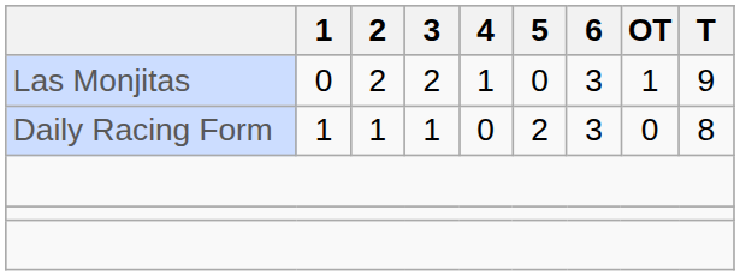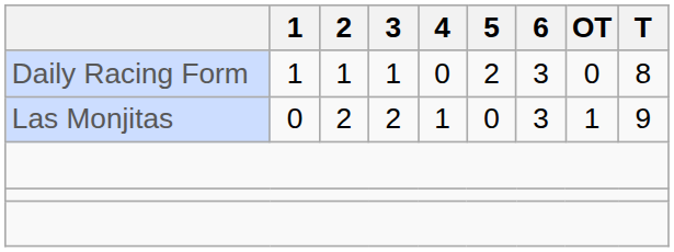 <table class="wikitable" style="text-align:center">
 <tr>
 <th width=140px></th>
 <th width=20px>1</th>
 <th width=20px>2</th>
 <th width=20px>3</th>
 <th width=20px>4</th>
 <th width=20px>5</th>
 <th width=20px>6</th>
 <th width=20px>OT</th>
 <th width=20px>T</th>
 </tr>
 <tr>
+<td style="background-color: #CDF; color: #585858"; align=left>Daily Racing Form</td>
+<td>1</td>
+<td>1</td>
+<td>1</td>
+<td>0</td>
+<td>2</td>
+<td>3</td>
+<td>0</td>
+<td>8</td>
+</tr>
+<tr>
 <td style="background-color: #CDF; color: #585858"; align=left>Las Monjitas</td>
 <td>0</td>
 <td>2</td>
 <td>2</td>
 <td>1</td>
 <td>0</td>
 <td>3</td>
 <td>1</td>
 <td>9</td>
 </tr>
 <tr>
-<td style="background-color: #CDF; color: #585858"; align=left>Daily Racing Form</td>
-<td>1</td>
-<td>1</td>
-<td>1</td>
-<td>0</td>
-<td>2</td>
-<td>3</td>
-<td>0</td>
-<td>8</td>
-</tr>
-<tr>
 <td colspan="9"; align=left> </td>
 </tr>
 <tr>
 <td colspan="9"; align=left></td>
 </tr>
 <tr>
 <td colspan="9"; align=left> </td>
 </tr>
 </table>
